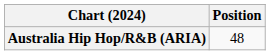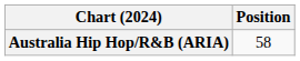 <table class="wikitable plainrowheaders" style="text-align:center">
 <tr>
 <th scope="col">Chart (2024)</th>
 <th scope="col">Position</th>
 </tr>
 <tr>
 <th scope="row">Australia Hip Hop/R&B (ARIA)</th>
-<td>48</td>
+<td>58</td>
 </tr>
 </table>
